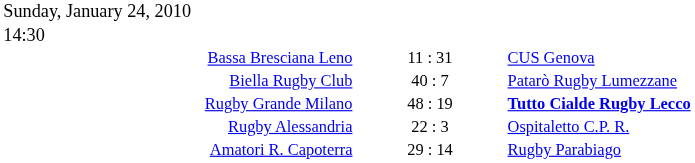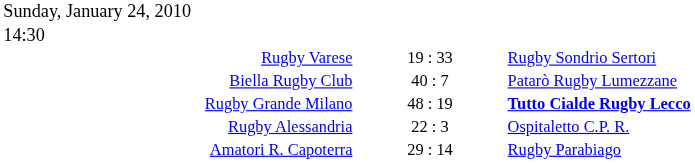 <table style="width:70%;" cellspacing="1">
 <tr>
 <th width=35%></th>
 <th width=15%></th>
 <th></th>
 </tr>
 <tr>
 <td>Sunday, January 24, 2010</td>
 </tr>
 <tr>
 <td>14:30</td>
 </tr>
 <tr style=font-size:90%>
-<td align=right><a href='#'>Bassa Bresciana Leno</a></td>
-<td align=center>11 : 31</td>
-<td><a href='#'>CUS Genova</a></td>
+<td align=right><a href='#'>Rugby Varese</a></td>
+<td align=center>19 : 33</td>
+<td><a href='#'>Rugby Sondrio Sertori</a></td>
 </tr>
 <tr style=font-size:90%>
 <td align=right><a href='#'>Biella Rugby Club</a></td>
 <td align=center>40 : 7</td>
 <td><a href='#'>Patarò Rugby Lumezzane</a></td>
 </tr>
 <tr style=font-size:90%>
 <td align=right><a href='#'>Rugby Grande Milano</a></td>
 <td align=center>48 : 19</td>
 <td><strong><a href='#'>Tutto Cialde Rugby Lecco</a></strong></td>
 </tr>
 <tr style=font-size:90%>
 <td align=right><a href='#'>Rugby Alessandria</a></td>
 <td align=center>22 : 3</td>
 <td><a href='#'>Ospitaletto C.P. R.</a></td>
 </tr>
 <tr style=font-size:90%>
 <td align=right><a href='#'>Amatori R. Capoterra</a></td>
 <td align=center>29 : 14</td>
 <td><a href='#'>Rugby Parabiago</a></td>
 </tr>
 </table>
